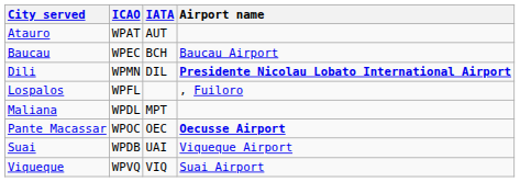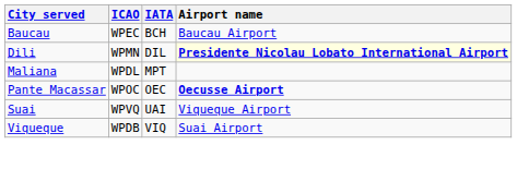 <table class="wikitable sortable">
 <tr valign=baseline>
 <th style="text-align:left;"><a href='#'>City served</a></th>
 <th style="text-align:left;"><a href='#'>ICAO</a></th>
 <th style="text-align:left;"><a href='#'>IATA</a></th>
 <th style="text-align:left;">Airport name</th>
-</tr>
-<tr valign=top>
-<td><a href='#'>Atauro</a></td>
-<td>WPAT</td>
-<td>AUT</td>
-<td></td>
 </tr>
 <tr valign=top>
 <td><a href='#'>Baucau</a></td>
 <td>WPEC</td>
 <td>BCH</td>
 <td><a href='#'>Baucau Airport</a></td>
 </tr>
 <tr valign=top>
 <td><a href='#'>Dili</a></td>
 <td>WPMN</td>
 <td>DIL</td>
-<td><strong><a href='#'>Presidente Nicolau Lobato International Airport</a></strong></td>
-</tr>
-<tr valign=top>
-<td><a href='#'>Lospalos</a></td>
-<td>WPFL</td>
-<td></td>
-<td>, <a href='#'>Fuiloro</a></td>
+<td style="background: lightyellow;"><strong><a href='#'>Presidente Nicolau Lobato International Airport</a></strong></td>
 </tr>
 <tr valign=top>
 <td><a href='#'>Maliana</a></td>
 <td>WPDL</td>
 <td>MPT</td>
 <td></td>
 </tr>
 <tr valign=top>
 <td><a href='#'>Pante Macassar</a></td>
 <td>WPOC</td>
 <td>OEC</td>
 <td><strong><a href='#'>Oecusse Airport</a></strong></td>
 </tr>
 <tr valign=top>
 <td><a href='#'>Suai</a></td>
-<td>WPDB</td>
+<td>WPVQ</td>
 <td>UAI</td>
 <td><a href='#'>Viqueque Airport</a></td>
 </tr>
 <tr valign=top>
 <td><a href='#'>Viqueque</a></td>
-<td>WPVQ</td>
+<td>WPDB</td>
 <td>VIQ</td>
 <td><a href='#'>Suai Airport</a></td>
 </tr>
 </table>
